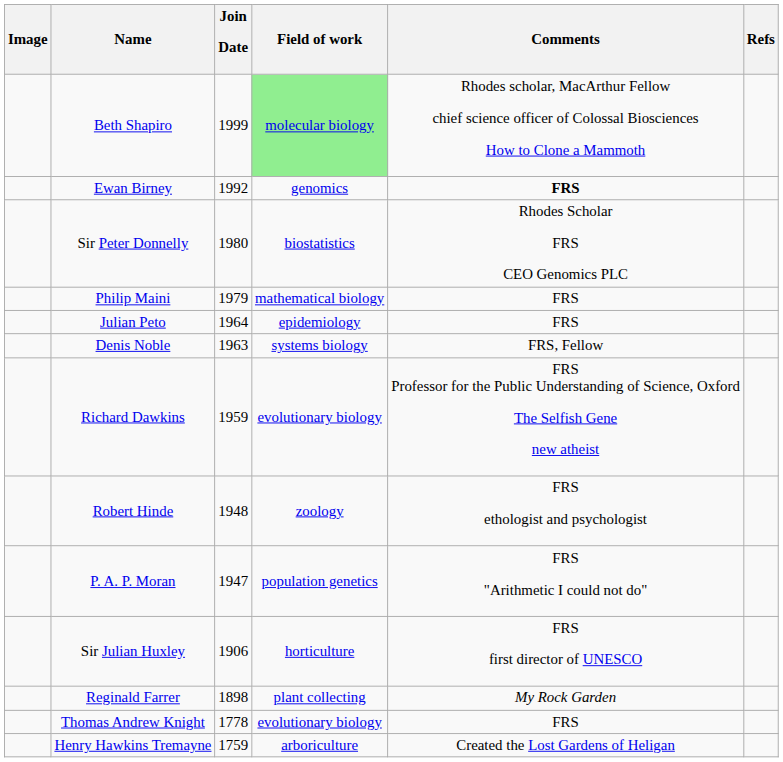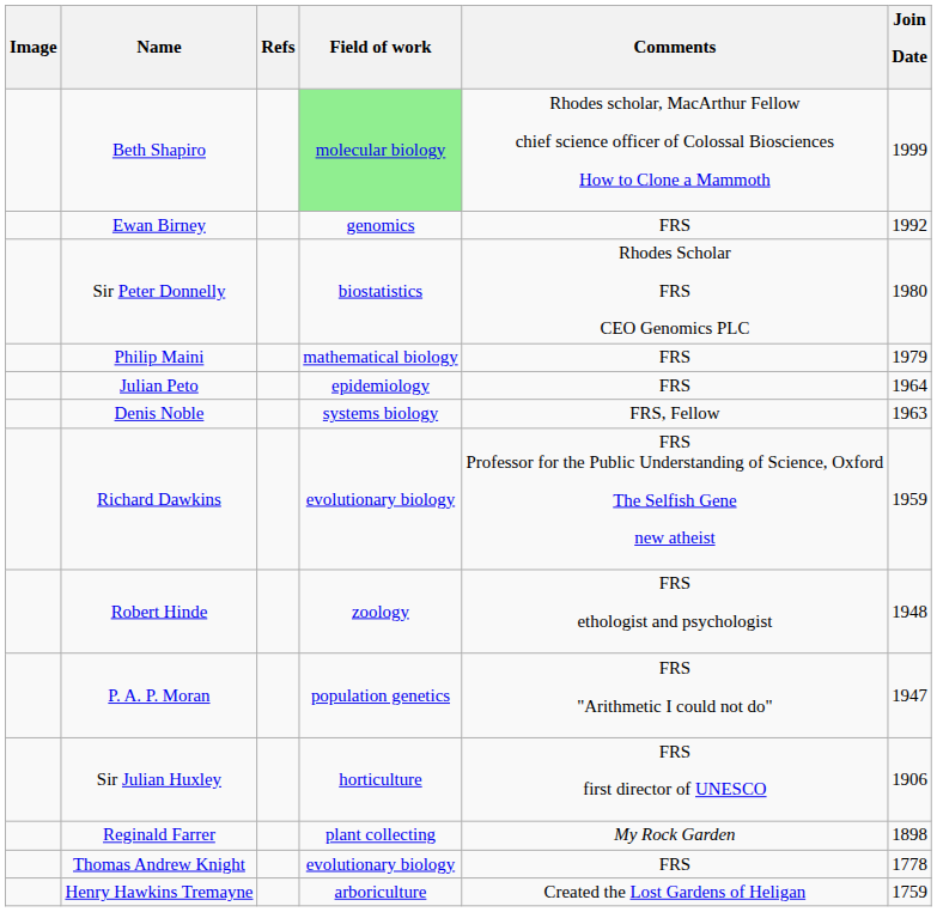 <table class="wikitable sortable" style="text-align:center; border:none;">
 <tr>
 <th class="unsortable">Image</th>
 <th>Name</th>
-<th>Join<p>Date</p></th>
+<th>Refs</th>
 <th>Field of work</th>
 <th>Comments</th>
-<th>Refs</th>
+<th>Join<p>Date</p></th>
 </tr>
 <tr>
 <td></td>
 <td><a href='#'>Beth Shapiro</a></td>
-<td>1999</td>
+<td></td>
 <td style="background: lightgreen;"><a href='#'>molecular biology</a></td>
 <td>Rhodes scholar, MacArthur Fellow<p>chief science officer of Colossal Biosciences </p><p><a href='#'>How to Clone a Mammoth</a></p></td>
-<td></td>
+<td>1999</td>
 </tr>
 <tr>
 <td></td>
 <td><a href='#'>Ewan Birney</a></td>
+<td></td>
+<td><a href='#'>genomics</a></td>
+<td>FRS</td>
 <td>1992</td>
-<td><a href='#'>genomics</a></td>
-<td><strong>FRS</strong></td>
-<td></td>
 </tr>
 <tr>
 <td></td>
 <td>Sir <a href='#'>Peter Donnelly</a></td>
-<td>1980</td>
+<td></td>
 <td><a href='#'>biostatistics</a></td>
 <td>Rhodes Scholar<p> FRS</p>CEO Genomics PLC</td>
-<td></td>
+<td>1980</td>
 </tr>
 <tr>
 <td></td>
 <td><a href='#'>Philip Maini</a></td>
-<td>1979</td>
+<td><br></td>
 <td><a href='#'>mathematical biology</a></td>
 <td>FRS</td>
-<td><br></td>
+<td>1979</td>
 </tr>
 <tr>
 <td></td>
 <td><a href='#'>Julian Peto</a></td>
-<td>1964</td>
+<td></td>
 <td><a href='#'>epidemiology</a></td>
 <td>FRS</td>
-<td></td>
+<td>1964</td>
 </tr>
 <tr>
 <td></td>
 <td><a href='#'>Denis Noble</a></td>
-<td>1963</td>
+<td></td>
 <td><a href='#'>systems biology</a></td>
 <td>FRS, Fellow</td>
-<td></td>
+<td>1963</td>
 </tr>
 <tr>
 <td></td>
 <td><a href='#'>Richard Dawkins</a></td>
-<td>1959</td>
+<td></td>
 <td><a href='#'>evolutionary biology</a></td>
 <td>FRS<br>Professor for the Public Understanding of Science, Oxford<p><a href='#'>The Selfish Gene</a></p><p><a href='#'>new atheist</a></p></td>
-<td></td>
+<td>1959</td>
 </tr>
 <tr>
 <td></td>
 <td><a href='#'>Robert Hinde</a></td>
-<td>1948</td>
+<td></td>
 <td><a href='#'>zoology</a></td>
 <td>FRS<p> ethologist and psychologist</p></td>
-<td></td>
+<td>1948</td>
 </tr>
 <tr>
 <td></td>
 <td><a href='#'>P. A. P. Moran</a></td>
-<td>1947</td>
+<td></td>
 <td><a href='#'>population genetics</a></td>
 <td>FRS<p>"Arithmetic I could not do"</p></td>
-<td></td>
+<td>1947</td>
 </tr>
 <tr>
 <td></td>
 <td>Sir <a href='#'>Julian Huxley</a></td>
-<td>1906</td>
+<td></td>
 <td><a href='#'>horticulture</a></td>
 <td>FRS<p> first director of <a href='#'>UNESCO</a></p></td>
-<td></td>
+<td>1906</td>
 </tr>
 <tr>
 <td></td>
 <td><a href='#'>Reginald Farrer</a></td>
-<td>1898</td>
+<td></td>
 <td><a href='#'>plant collecting</a></td>
 <td><em>My Rock Garden</em></td>
-<td></td>
+<td>1898</td>
 </tr>
 <tr>
 <td></td>
 <td><a href='#'>Thomas Andrew Knight</a></td>
-<td>1778</td>
+<td></td>
 <td><a href='#'>evolutionary biology</a></td>
 <td>FRS</td>
-<td></td>
+<td>1778</td>
 </tr>
 <tr>
 <td></td>
 <td><a href='#'>Henry Hawkins Tremayne</a></td>
-<td>1759</td>
+<td></td>
 <td><a href='#'>arboriculture</a></td>
 <td>Created the <a href='#'>Lost Gardens of Heligan</a></td>
-<td></td>
+<td>1759</td>
 </tr>
 </table>
